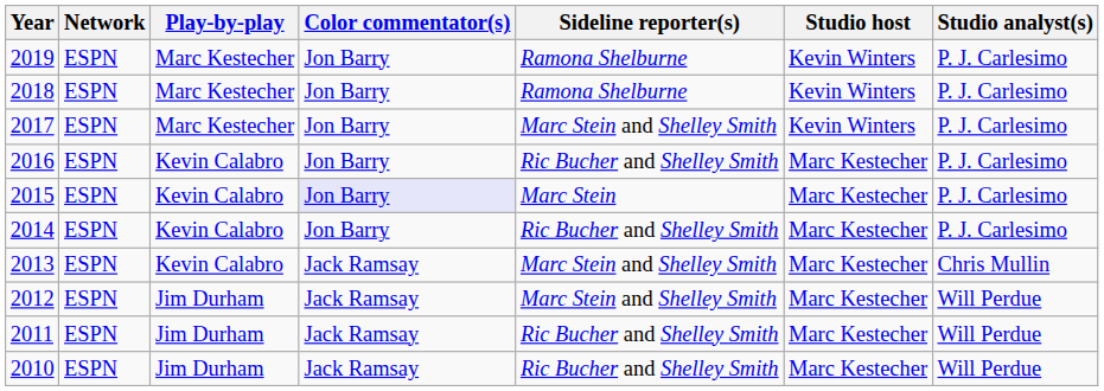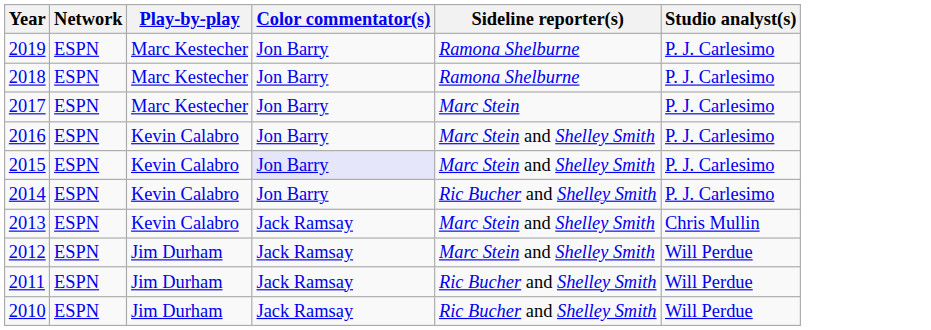 <table class=wikitable>
 <tr>
 <th>Year</th>
 <th>Network</th>
 <th><a href='#'>Play-by-play</a></th>
 <th><a href='#'>Color commentator(s)</a></th>
 <th>Sideline reporter(s)</th>
-<th>Studio host</th>
 <th>Studio analyst(s)</th>
 </tr>
 <tr>
 <td><a href='#'>2019</a></td>
 <td><a href='#'>ESPN</a></td>
 <td><a href='#'>Marc Kestecher</a></td>
 <td><a href='#'>Jon Barry</a></td>
 <td><em><a href='#'>Ramona Shelburne</a></em></td>
-<td><a href='#'>Kevin Winters</a></td>
 <td><a href='#'>P. J. Carlesimo</a></td>
 </tr>
 <tr>
 <td><a href='#'>2018</a></td>
 <td><a href='#'>ESPN</a></td>
 <td><a href='#'>Marc Kestecher</a></td>
 <td><a href='#'>Jon Barry</a></td>
 <td><em><a href='#'>Ramona Shelburne</a></em></td>
-<td><a href='#'>Kevin Winters</a></td>
 <td><a href='#'>P. J. Carlesimo</a></td>
 </tr>
 <tr>
 <td><a href='#'>2017</a></td>
 <td><a href='#'>ESPN</a></td>
 <td><a href='#'>Marc Kestecher</a></td>
 <td><a href='#'>Jon Barry</a></td>
-<td><em><a href='#'>Marc Stein</a></em> and <em><a href='#'>Shelley Smith</a></em></td>
-<td><a href='#'>Kevin Winters</a></td>
+<td><em><a href='#'>Marc Stein</a></em></td>
 <td><a href='#'>P. J. Carlesimo</a></td>
 </tr>
 <tr>
 <td><a href='#'>2016</a></td>
 <td><a href='#'>ESPN</a></td>
 <td><a href='#'>Kevin Calabro</a></td>
 <td><a href='#'>Jon Barry</a></td>
-<td><em><a href='#'>Ric Bucher</a></em> and <em><a href='#'>Shelley Smith</a></em></td>
-<td><a href='#'>Marc Kestecher</a></td>
+<td><em><a href='#'>Marc Stein</a></em> and <em><a href='#'>Shelley Smith</a></em></td>
 <td><a href='#'>P. J. Carlesimo</a></td>
 </tr>
 <tr>
 <td><a href='#'>2015</a></td>
 <td><a href='#'>ESPN</a></td>
 <td><a href='#'>Kevin Calabro</a></td>
 <td style="background: lavender;"><a href='#'>Jon Barry</a></td>
-<td><em><a href='#'>Marc Stein</a></em></td>
-<td><a href='#'>Marc Kestecher</a></td>
+<td><em><a href='#'>Marc Stein</a></em> and <em><a href='#'>Shelley Smith</a></em></td>
 <td><a href='#'>P. J. Carlesimo</a></td>
 </tr>
 <tr>
 <td><a href='#'>2014</a></td>
 <td><a href='#'>ESPN</a></td>
 <td><a href='#'>Kevin Calabro</a></td>
 <td><a href='#'>Jon Barry</a></td>
 <td><em><a href='#'>Ric Bucher</a></em> and <em><a href='#'>Shelley Smith</a></em></td>
-<td><a href='#'>Marc Kestecher</a></td>
 <td><a href='#'>P. J. Carlesimo</a></td>
 </tr>
 <tr>
 <td><a href='#'>2013</a></td>
 <td><a href='#'>ESPN</a></td>
 <td><a href='#'>Kevin Calabro</a></td>
 <td><a href='#'>Jack Ramsay</a></td>
 <td><em><a href='#'>Marc Stein</a></em> and <em><a href='#'>Shelley Smith</a></em></td>
-<td><a href='#'>Marc Kestecher</a></td>
 <td><a href='#'>Chris Mullin</a></td>
 </tr>
 <tr>
 <td><a href='#'>2012</a></td>
 <td><a href='#'>ESPN</a></td>
 <td><a href='#'>Jim Durham</a></td>
 <td><a href='#'>Jack Ramsay</a></td>
 <td><em><a href='#'>Marc Stein</a></em> and <em><a href='#'>Shelley Smith</a></em></td>
-<td><a href='#'>Marc Kestecher</a></td>
 <td><a href='#'>Will Perdue</a></td>
 </tr>
 <tr>
 <td><a href='#'>2011</a></td>
 <td><a href='#'>ESPN</a></td>
 <td><a href='#'>Jim Durham</a></td>
 <td><a href='#'>Jack Ramsay</a></td>
 <td><em><a href='#'>Ric Bucher</a></em> and <em><a href='#'>Shelley Smith</a></em></td>
-<td><a href='#'>Marc Kestecher</a></td>
 <td><a href='#'>Will Perdue</a></td>
 </tr>
 <tr>
 <td><a href='#'>2010</a></td>
 <td><a href='#'>ESPN</a></td>
 <td><a href='#'>Jim Durham</a></td>
 <td><a href='#'>Jack Ramsay</a></td>
 <td><em><a href='#'>Ric Bucher</a></em> and <em><a href='#'>Shelley Smith</a></em></td>
-<td><a href='#'>Marc Kestecher</a></td>
 <td><a href='#'>Will Perdue</a></td>
 </tr>
 </table>
